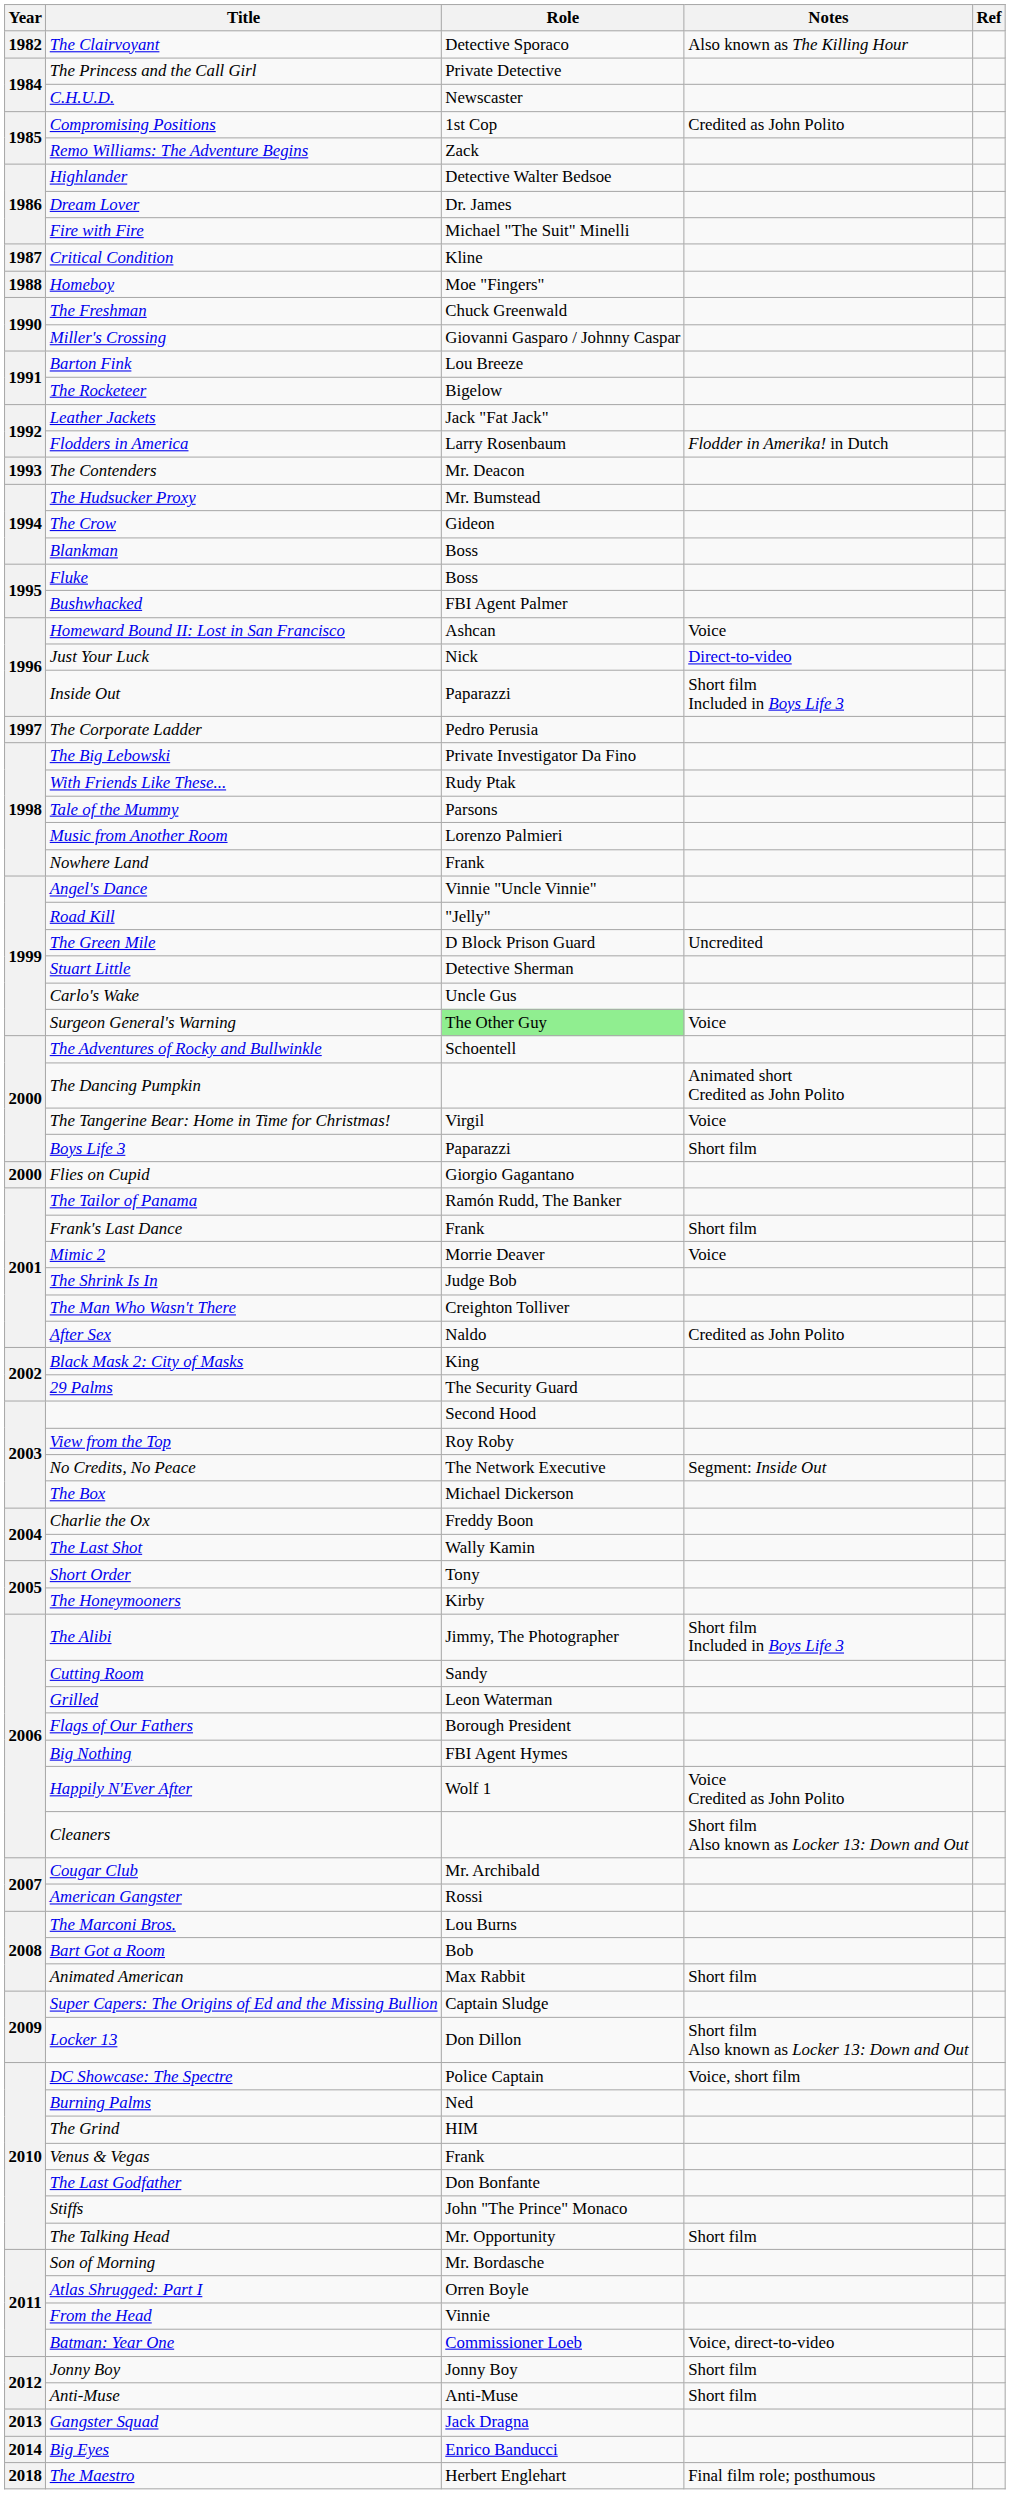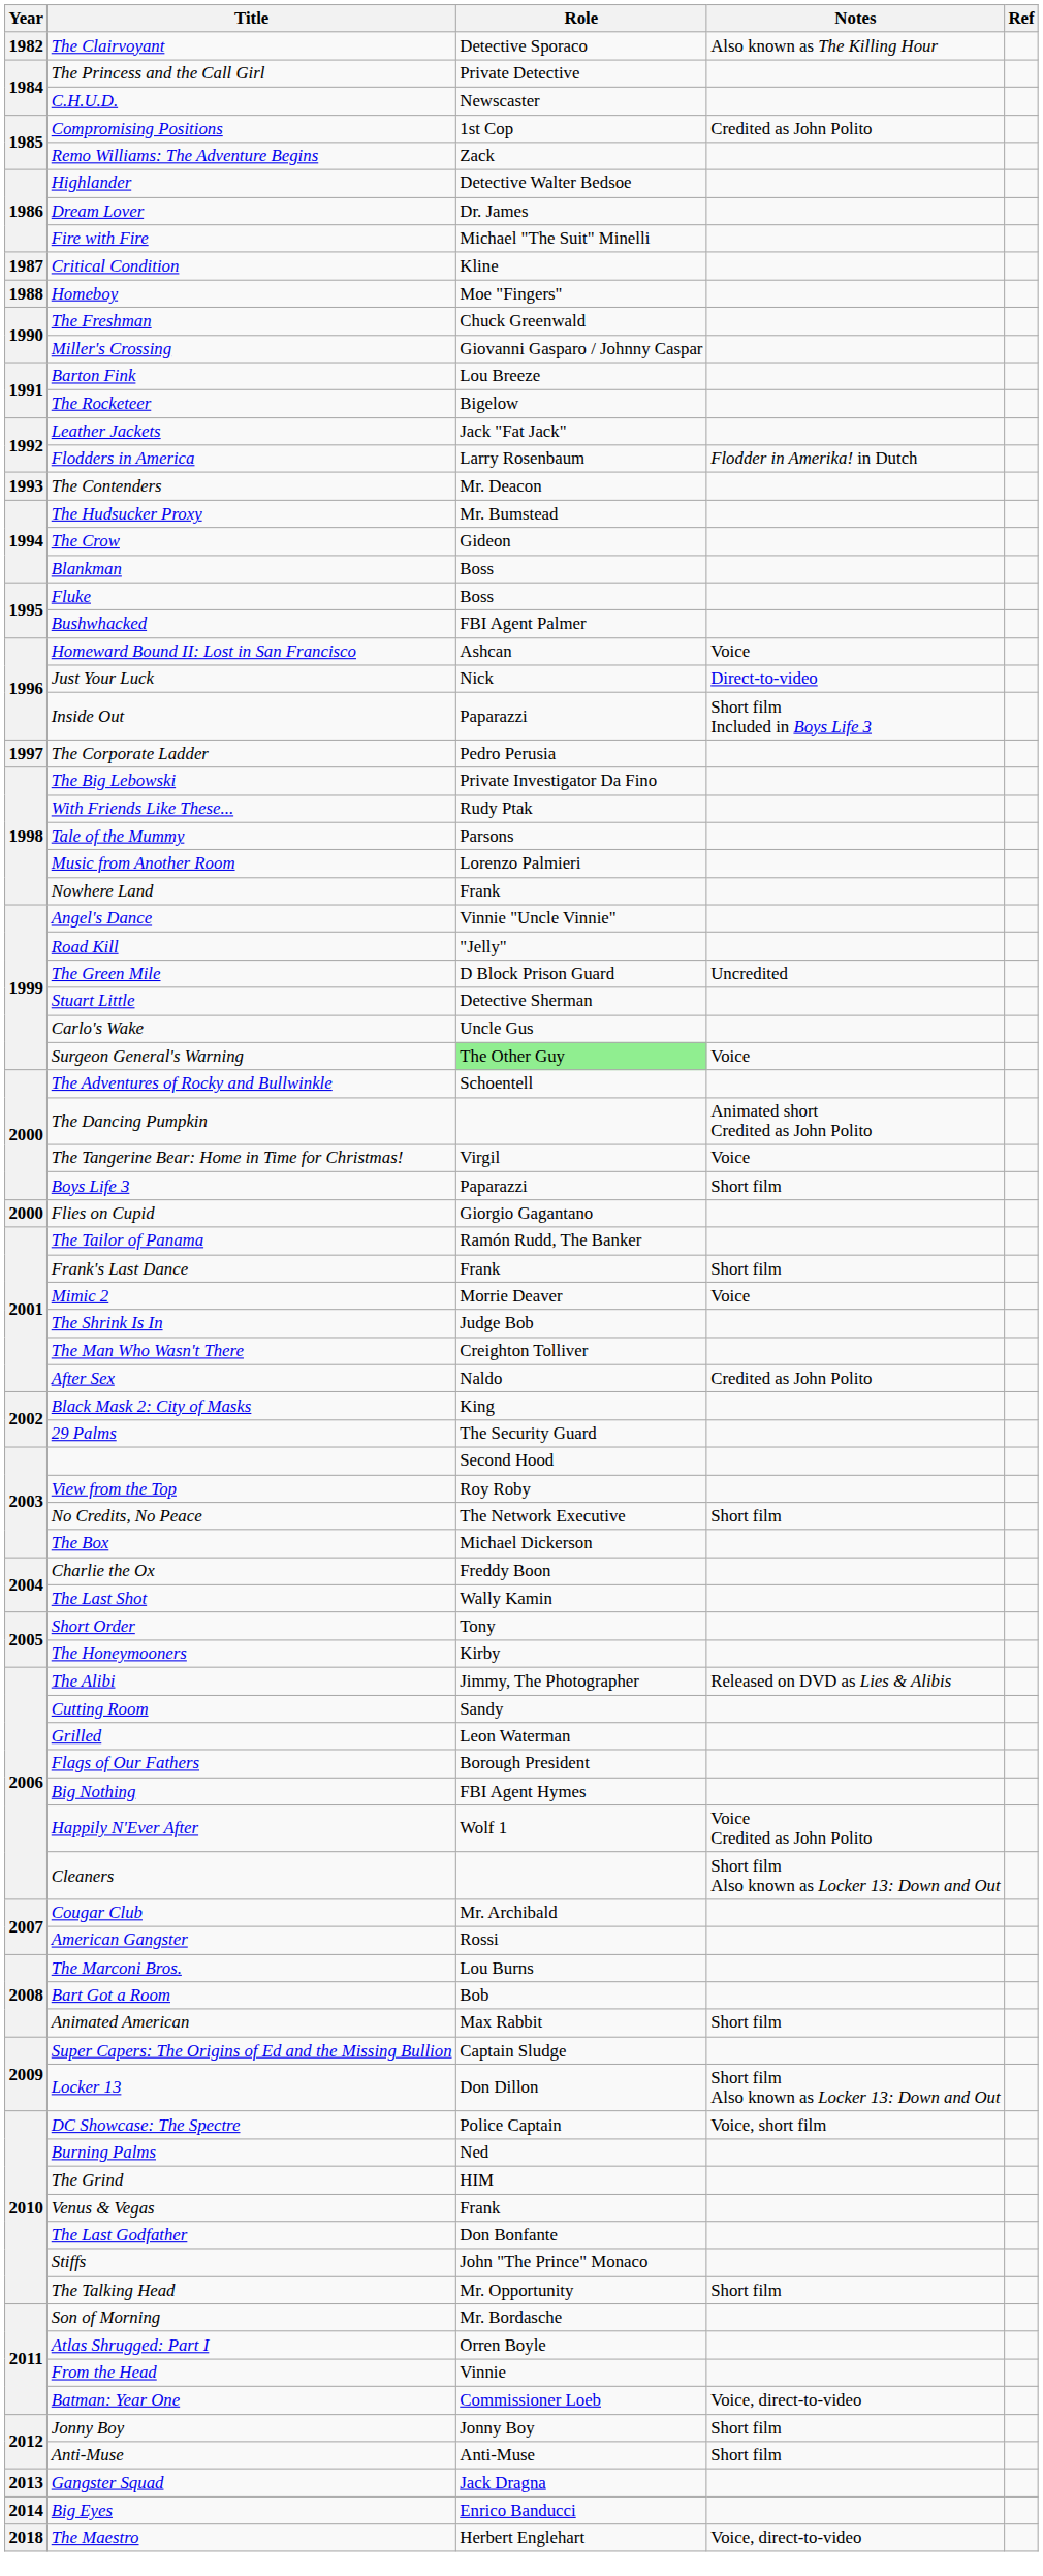 <table class="wikitable plainrowheaders sortable">
 <tr>
 <th scope="col">Year</th>
 <th scope="col">Title</th>
 <th scope="col">Role</th>
 <th scope="col">Notes</th>
 <th scope="col">Ref</th>
 </tr>
 <tr>
 <th scope="row">1982</th>
 <td><em><a href='#'>The Clairvoyant</a></em></td>
 <td>Detective Sporaco</td>
 <td>Also known as <em>The Killing Hour</em></td>
 <td></td>
 </tr>
 <tr>
 <th scope="row" rowspan=2>1984</th>
 <td><em>The Princess and the Call Girl</em></td>
 <td>Private Detective</td>
 <td></td>
 <td></td>
 </tr>
 <tr>
 <td><em><a href='#'>C.H.U.D.</a></em></td>
 <td>Newscaster</td>
 <td></td>
 <td></td>
 </tr>
 <tr>
 <th scope="row" rowspan=2>1985</th>
 <td><em><a href='#'>Compromising Positions</a></em></td>
 <td>1st Cop</td>
 <td>Credited as John Polito</td>
 <td></td>
 </tr>
 <tr>
 <td><em><a href='#'>Remo Williams: The Adventure Begins</a></em></td>
 <td>Zack</td>
 <td></td>
 <td></td>
 </tr>
 <tr>
 <th scope="row" rowspan=3>1986</th>
 <td><em><a href='#'>Highlander</a></em></td>
 <td>Detective Walter Bedsoe</td>
 <td></td>
 <td></td>
 </tr>
 <tr>
 <td><em><a href='#'>Dream Lover</a></em></td>
 <td>Dr. James</td>
 <td></td>
 <td></td>
 </tr>
 <tr>
 <td><em><a href='#'>Fire with Fire</a></em></td>
 <td>Michael "The Suit" Minelli</td>
 <td></td>
 <td></td>
 </tr>
 <tr>
 <th scope="row">1987</th>
 <td><em><a href='#'>Critical Condition</a></em></td>
 <td>Kline</td>
 <td></td>
 <td></td>
 </tr>
 <tr>
 <th scope="row">1988</th>
 <td><em><a href='#'>Homeboy</a></em></td>
 <td>Moe "Fingers"</td>
 <td></td>
 <td></td>
 </tr>
 <tr>
 <th scope="row" rowspan=2>1990</th>
 <td><em><a href='#'>The Freshman</a></em></td>
 <td>Chuck Greenwald</td>
 <td></td>
 <td></td>
 </tr>
 <tr>
 <td><em><a href='#'>Miller's Crossing</a></em></td>
 <td>Giovanni Gasparo / Johnny Caspar</td>
 <td></td>
 <td></td>
 </tr>
 <tr>
 <th scope="row" rowspan=2>1991</th>
 <td><em><a href='#'>Barton Fink</a></em></td>
 <td>Lou Breeze</td>
 <td></td>
 <td></td>
 </tr>
 <tr>
 <td><em><a href='#'>The Rocketeer</a></em></td>
 <td>Bigelow</td>
 <td></td>
 <td></td>
 </tr>
 <tr>
 <th scope="row" rowspan=2>1992</th>
 <td><em><a href='#'>Leather Jackets</a></em></td>
 <td>Jack "Fat Jack"</td>
 <td></td>
 <td></td>
 </tr>
 <tr>
 <td><em><a href='#'>Flodders in America</a></em></td>
 <td>Larry Rosenbaum</td>
 <td><em>Flodder in Amerika!</em> in Dutch</td>
 <td></td>
 </tr>
 <tr>
 <th scope="row">1993</th>
 <td><em>The Contenders</em></td>
 <td>Mr. Deacon</td>
 <td></td>
 <td></td>
 </tr>
 <tr>
 <th scope="row" rowspan=3>1994</th>
 <td><em><a href='#'>The Hudsucker Proxy</a></em></td>
 <td>Mr. Bumstead</td>
 <td></td>
 <td></td>
 </tr>
 <tr>
 <td><em><a href='#'>The Crow</a></em></td>
 <td>Gideon</td>
 <td></td>
 <td></td>
 </tr>
 <tr>
 <td><em><a href='#'>Blankman</a></em></td>
 <td>Boss</td>
 <td></td>
 <td></td>
 </tr>
 <tr>
 <th scope="row" rowspan=2>1995</th>
 <td><em><a href='#'>Fluke</a></em></td>
 <td>Boss</td>
 <td></td>
 <td></td>
 </tr>
 <tr>
 <td><em><a href='#'>Bushwhacked</a></em></td>
 <td>FBI Agent Palmer</td>
 <td></td>
 <td></td>
 </tr>
 <tr>
 <th scope="row" rowspan=3>1996</th>
 <td><em><a href='#'>Homeward Bound II: Lost in San Francisco</a></em></td>
 <td>Ashcan</td>
 <td>Voice</td>
 <td></td>
 </tr>
 <tr>
 <td><em>Just Your Luck</em></td>
 <td>Nick</td>
 <td><a href='#'>Direct-to-video</a></td>
 <td></td>
 </tr>
 <tr>
 <td><em>Inside Out</em></td>
 <td>Paparazzi</td>
 <td>Short film<br> Included in <em><a href='#'>Boys Life 3</a></em></td>
 <td></td>
 </tr>
 <tr>
 <th scope="row">1997</th>
 <td><em>The Corporate Ladder</em></td>
 <td>Pedro Perusia</td>
 <td></td>
 <td></td>
 </tr>
 <tr>
 <th scope="row" rowspan=5>1998</th>
 <td><em><a href='#'>The Big Lebowski</a></em></td>
 <td>Private Investigator Da Fino</td>
 <td></td>
 <td></td>
 </tr>
 <tr>
 <td><em><a href='#'>With Friends Like These...</a></em></td>
 <td>Rudy Ptak</td>
 <td></td>
 <td></td>
 </tr>
 <tr>
 <td><em><a href='#'>Tale of the Mummy</a></em></td>
 <td>Parsons</td>
 <td></td>
 <td></td>
 </tr>
 <tr>
 <td><em><a href='#'>Music from Another Room</a></em></td>
 <td>Lorenzo Palmieri</td>
 <td></td>
 <td></td>
 </tr>
 <tr>
 <td><em>Nowhere Land</em></td>
 <td>Frank</td>
 <td></td>
 <td></td>
 </tr>
 <tr>
 <th scope="row" rowspan=6>1999</th>
 <td><em><a href='#'>Angel's Dance</a></em></td>
 <td>Vinnie "Uncle Vinnie"</td>
 <td></td>
 <td></td>
 </tr>
 <tr>
 <td><em><a href='#'>Road Kill</a></em></td>
 <td>"Jelly"</td>
 <td></td>
 <td></td>
 </tr>
 <tr>
 <td><em><a href='#'>The Green Mile</a></em></td>
 <td>D Block Prison Guard</td>
 <td>Uncredited</td>
 <td></td>
 </tr>
 <tr>
 <td><em><a href='#'>Stuart Little</a></em></td>
 <td>Detective Sherman</td>
 <td></td>
 <td></td>
 </tr>
 <tr>
 <td><em>Carlo's Wake</em></td>
 <td>Uncle Gus</td>
 <td></td>
 <td></td>
 </tr>
 <tr>
 <td><em>Surgeon General's Warning</em></td>
 <td style="background: lightgreen;">The Other Guy</td>
 <td>Voice</td>
 <td></td>
 </tr>
 <tr>
 <th scope="row" rowspan=4>2000</th>
 <td><em><a href='#'>The Adventures of Rocky and Bullwinkle</a></em></td>
 <td>Schoentell</td>
 <td></td>
 <td></td>
 </tr>
 <tr>
 <td><em>The Dancing Pumpkin</em></td>
 <td></td>
 <td>Animated short<br> Credited as John Polito</td>
 <td></td>
 </tr>
 <tr>
 <td><em>The Tangerine Bear: Home in Time for Christmas!</em></td>
 <td>Virgil</td>
 <td>Voice</td>
 <td></td>
 </tr>
 <tr>
 <td><em><a href='#'>Boys Life 3</a></em></td>
 <td>Paparazzi</td>
 <td>Short film</td>
 <td></td>
 </tr>
 <tr>
 <th scope="row">2000</th>
 <td><em>Flies on Cupid</em></td>
 <td>Giorgio Gagantano</td>
 <td></td>
 <td></td>
 </tr>
 <tr>
 <th scope="row" rowspan=6>2001</th>
 <td><em><a href='#'>The Tailor of Panama</a></em></td>
 <td>Ramón Rudd, The Banker</td>
 <td></td>
 <td></td>
 </tr>
 <tr>
 <td><em>Frank's Last Dance</em></td>
 <td>Frank</td>
 <td>Short film</td>
 <td></td>
 </tr>
 <tr>
 <td><em><a href='#'>Mimic 2</a></em></td>
 <td>Morrie Deaver</td>
 <td>Voice</td>
 <td></td>
 </tr>
 <tr>
 <td><em><a href='#'>The Shrink Is In</a></em></td>
 <td>Judge Bob</td>
 <td></td>
 <td></td>
 </tr>
 <tr>
 <td><em><a href='#'>The Man Who Wasn't There</a></em></td>
 <td>Creighton Tolliver</td>
 <td></td>
 <td></td>
 </tr>
 <tr>
 <td><em><a href='#'>After Sex</a></em></td>
 <td>Naldo</td>
 <td>Credited as John Polito</td>
 <td></td>
 </tr>
 <tr>
 <th scope="row" rowspan=2>2002</th>
 <td><em><a href='#'>Black Mask 2: City of Masks</a></em></td>
 <td>King</td>
 <td></td>
 <td></td>
 </tr>
 <tr>
 <td><em><a href='#'>29 Palms</a></em></td>
 <td>The Security Guard</td>
 <td></td>
 <td></td>
 </tr>
 <tr>
 <th scope="row" rowspan=4>2003</th>
 <td><em></em></td>
 <td>Second Hood</td>
 <td></td>
 <td></td>
 </tr>
 <tr>
 <td><em><a href='#'>View from the Top</a></em></td>
 <td>Roy Roby</td>
 <td></td>
 <td></td>
 </tr>
 <tr>
 <td><em>No Credits, No Peace</em></td>
 <td>The Network Executive</td>
-<td>Segment: <em>Inside Out</em></td>
+<td>Short film</td>
 <td></td>
 </tr>
 <tr>
 <td><em><a href='#'>The Box</a></em></td>
 <td>Michael Dickerson</td>
 <td></td>
 <td></td>
 </tr>
 <tr>
 <th scope="row" rowspan=2>2004</th>
 <td><em>Charlie the Ox</em></td>
 <td>Freddy Boon</td>
 <td></td>
 <td></td>
 </tr>
 <tr>
 <td><em><a href='#'>The Last Shot</a></em></td>
 <td>Wally Kamin</td>
 <td></td>
 <td></td>
 </tr>
 <tr>
 <th scope="row" rowspan="2">2005</th>
 <td><em><a href='#'>Short Order</a></em></td>
 <td>Tony</td>
 <td></td>
 <td></td>
 </tr>
 <tr>
 <td><a href='#'><em>The Honeymooners</em></a></td>
 <td>Kirby</td>
 <td></td>
 <td></td>
 </tr>
 <tr>
 <th scope="row" rowspan=7>2006</th>
 <td><em><a href='#'>The Alibi</a></em></td>
 <td>Jimmy, The Photographer</td>
-<td>Short film<br> Included in <em><a href='#'>Boys Life 3</a></em></td>
+<td>Released on DVD as <em>Lies & Alibis</em></td>
 <td></td>
 </tr>
 <tr>
 <td><em><a href='#'>Cutting Room</a></em></td>
 <td>Sandy</td>
 <td></td>
 <td></td>
 </tr>
 <tr>
 <td><em><a href='#'>Grilled</a></em></td>
 <td>Leon Waterman</td>
 <td></td>
 <td></td>
 </tr>
 <tr>
 <td><em><a href='#'>Flags of Our Fathers</a></em></td>
 <td>Borough President</td>
 <td></td>
 <td></td>
 </tr>
 <tr>
 <td><em><a href='#'>Big Nothing</a></em></td>
 <td>FBI Agent Hymes</td>
 <td></td>
 <td></td>
 </tr>
 <tr>
 <td><em><a href='#'>Happily N'Ever After</a></em></td>
 <td>Wolf 1</td>
 <td>Voice<br> Credited as John Polito</td>
 <td></td>
 </tr>
 <tr>
 <td><em>Cleaners</em></td>
 <td></td>
 <td>Short film<br> Also known as <em>Locker 13: Down and Out</em></td>
 <td></td>
 </tr>
 <tr>
 <th scope="row" rowspan=2>2007</th>
 <td><em><a href='#'>Cougar Club</a></em></td>
 <td>Mr. Archibald</td>
 <td></td>
 <td></td>
 </tr>
 <tr>
 <td><em><a href='#'>American Gangster</a></em></td>
 <td>Rossi</td>
 <td></td>
 <td></td>
 </tr>
 <tr>
 <th scope="row" rowspan=3>2008</th>
 <td><em><a href='#'>The Marconi Bros.</a></em></td>
 <td>Lou Burns</td>
 <td></td>
 <td></td>
 </tr>
 <tr>
 <td><em><a href='#'>Bart Got a Room</a></em></td>
 <td>Bob</td>
 <td></td>
 <td></td>
 </tr>
 <tr>
 <td><em>Animated American</em></td>
 <td>Max Rabbit</td>
 <td>Short film</td>
 <td></td>
 </tr>
 <tr>
 <th scope="row" rowspan=2>2009</th>
 <td><em><a href='#'>Super Capers: The Origins of Ed and the Missing Bullion</a></em></td>
 <td>Captain Sludge</td>
 <td></td>
 <td></td>
 </tr>
 <tr>
 <td><em><a href='#'>Locker 13</a></em></td>
 <td>Don Dillon</td>
 <td>Short film<br> Also known as <em>Locker 13: Down and Out</em></td>
 <td></td>
 </tr>
 <tr>
 <th scope="row" rowspan="7">2010</th>
 <td><em><a href='#'>DC Showcase: The Spectre</a></em></td>
 <td>Police Captain</td>
 <td>Voice, short film</td>
 <td></td>
 </tr>
 <tr>
 <td><em><a href='#'>Burning Palms</a></em></td>
 <td>Ned</td>
 <td></td>
 <td></td>
 </tr>
 <tr>
 <td><em>The Grind</em></td>
 <td>HIM</td>
 <td></td>
 <td></td>
 </tr>
 <tr>
 <td><em>Venus & Vegas</em></td>
 <td>Frank</td>
 <td></td>
 <td></td>
 </tr>
 <tr>
 <td><em><a href='#'>The Last Godfather</a></em></td>
 <td>Don Bonfante</td>
 <td></td>
 <td></td>
 </tr>
 <tr>
 <td><em>Stiffs</em></td>
 <td>John "The Prince" Monaco</td>
 <td></td>
 <td></td>
 </tr>
 <tr>
 <td><em>The Talking Head</em></td>
 <td>Mr. Opportunity</td>
 <td>Short film</td>
 <td></td>
 </tr>
 <tr>
 <th scope="row" rowspan=4>2011</th>
 <td><em>Son of Morning</em></td>
 <td>Mr. Bordasche</td>
 <td></td>
 <td></td>
 </tr>
 <tr>
 <td><em><a href='#'>Atlas Shrugged: Part I</a></em></td>
 <td>Orren Boyle</td>
 <td></td>
 <td></td>
 </tr>
 <tr>
 <td><em><a href='#'>From the Head</a></em></td>
 <td>Vinnie</td>
 <td></td>
 <td></td>
 </tr>
 <tr>
 <td><em><a href='#'>Batman: Year One</a></em></td>
 <td><a href='#'>Commissioner Loeb</a></td>
 <td>Voice, direct-to-video</td>
 <td></td>
 </tr>
 <tr>
 <th scope="row" rowspan=2>2012</th>
 <td><em>Jonny Boy</em></td>
 <td>Jonny Boy</td>
 <td>Short film</td>
 <td></td>
 </tr>
 <tr>
 <td><em>Anti-Muse</em></td>
 <td>Anti-Muse</td>
 <td>Short film</td>
 <td></td>
 </tr>
 <tr>
 <th scope="row">2013</th>
 <td><em><a href='#'>Gangster Squad</a></em></td>
 <td><a href='#'>Jack Dragna</a></td>
 <td></td>
 <td></td>
 </tr>
 <tr>
 <th scope="row">2014</th>
 <td><em><a href='#'>Big Eyes</a></em></td>
 <td><a href='#'>Enrico Banducci</a></td>
 <td></td>
 <td></td>
 </tr>
 <tr>
 <th scope="row">2018</th>
 <td><em><a href='#'>The Maestro</a></em></td>
 <td>Herbert Englehart</td>
-<td>Final film role; posthumous</td>
+<td>Voice, direct-to-video</td>
 <td></td>
 </tr>
 </table>
